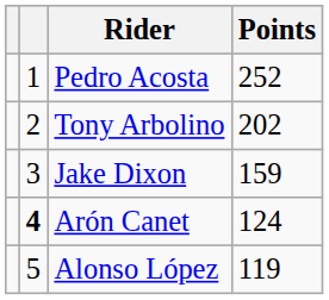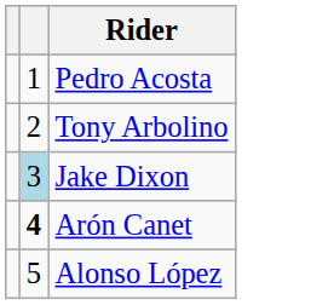 <table class="wikitable" style="font-size: 95%;">
 <tr>
 <th></th>
 <th></th>
 <th>Rider</th>
-<th>Points</th>
 </tr>
 <tr>
 <td></td>
 <td align=center>1</td>
 <td> <a href='#'>Pedro Acosta</a></td>
-<td align=left>252</td>
 </tr>
 <tr>
 <td></td>
 <td align=center>2</td>
 <td> <a href='#'>Tony Arbolino</a></td>
-<td align=left>202</td>
 </tr>
 <tr>
 <td></td>
-<td align=center>3</td>
+<td align=center style="background: lightblue;">3</td>
 <td> <a href='#'>Jake Dixon</a></td>
-<td align=left>159</td>
 </tr>
 <tr>
 <td></td>
 <td align=center><strong>4</strong></td>
 <td> <a href='#'>Arón Canet</a></td>
-<td align=left>124</td>
 </tr>
 <tr>
 <td></td>
 <td align=center>5</td>
 <td> <a href='#'>Alonso López</a></td>
-<td align=left>119</td>
 </tr>
 </table>
